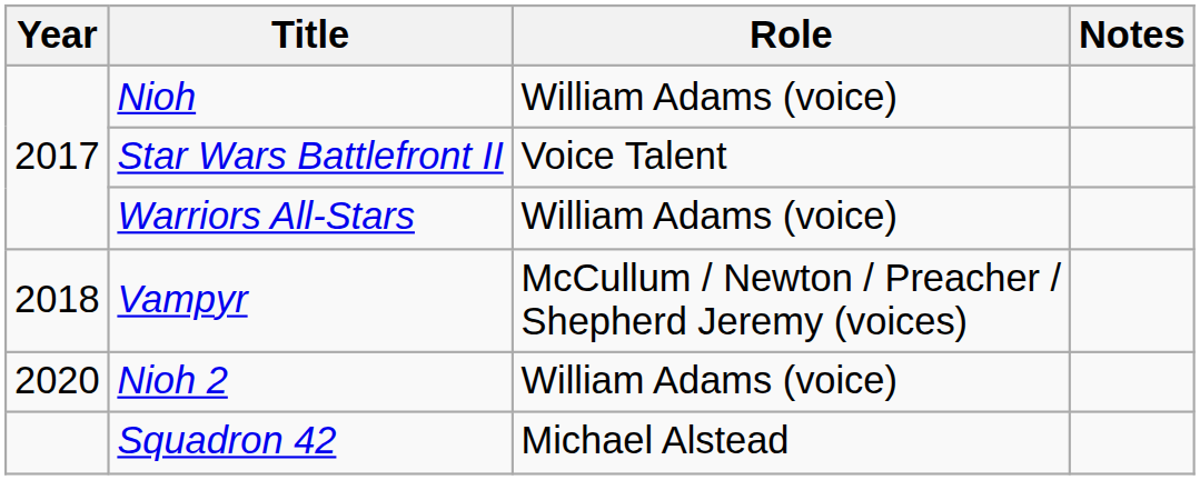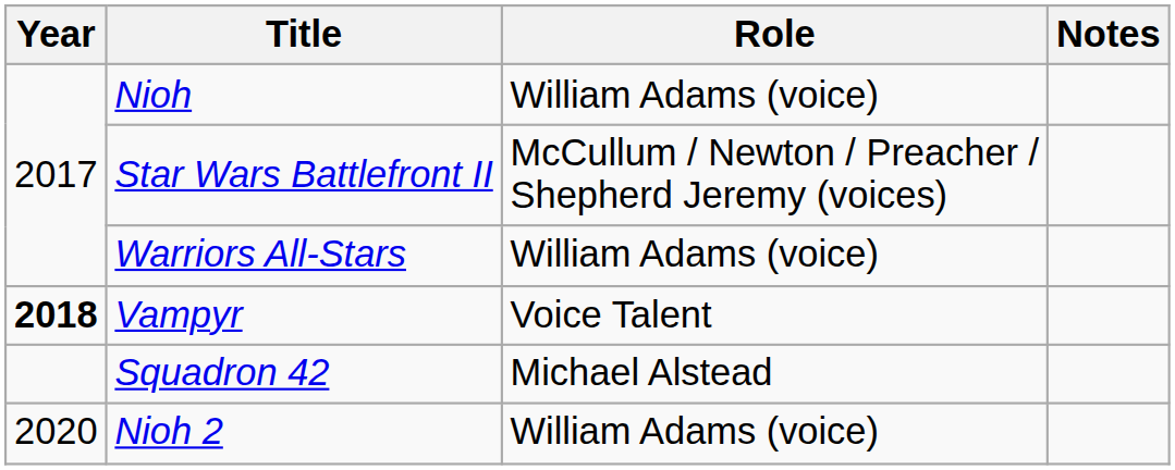 <table class="wikitable">
 <tr>
 <th>Year</th>
 <th>Title</th>
 <th>Role</th>
 <th>Notes</th>
 </tr>
 <tr>
 <td rowspan="3">2017</td>
 <td><em><a href='#'>Nioh</a></em></td>
 <td>William Adams (voice)</td>
 <td></td>
 </tr>
 <tr>
 <td><em><a href='#'>Star Wars Battlefront II</a></em></td>
-<td>Voice Talent</td>
+<td>McCullum / Newton / Preacher /<br>Shepherd Jeremy (voices)</td>
 <td></td>
 </tr>
 <tr>
 <td><em><a href='#'>Warriors All-Stars</a></em></td>
 <td>William Adams (voice)</td>
 <td></td>
 </tr>
 <tr>
-<td>2018</td>
+<td><strong>2018</strong></td>
 <td><em><a href='#'>Vampyr</a></em></td>
-<td>McCullum / Newton / Preacher /<br>Shepherd Jeremy (voices)</td>
+<td>Voice Talent</td>
+<td></td>
+</tr>
+<tr>
+<td></td>
+<td><em><a href='#'>Squadron 42</a></em></td>
+<td>Michael Alstead</td>
 <td></td>
 </tr>
 <tr>
 <td>2020</td>
 <td><em><a href='#'>Nioh 2</a></em></td>
 <td>William Adams (voice)</td>
 <td></td>
 </tr>
-<tr>
-<td></td>
-<td><em><a href='#'>Squadron 42</a></em></td>
-<td>Michael Alstead</td>
-<td></td>
-</tr>
 </table>
